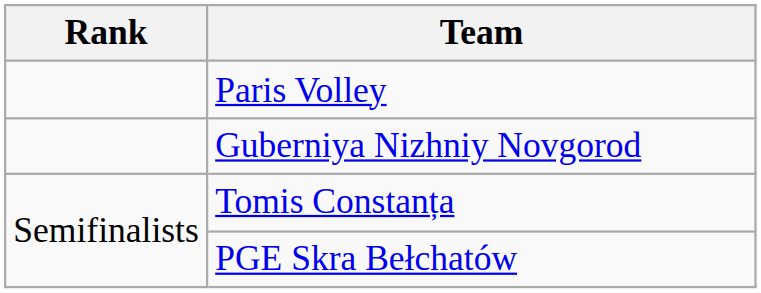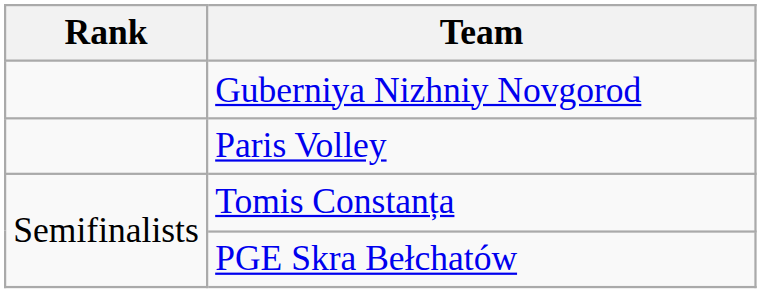 <table class="wikitable" style="text-align: center;">
 <tr>
 <th width=40>Rank</th>
 <th width=240>Team</th>
 </tr>
 <tr align=center>
 <td></td>
-<td style="text-align:left;"> <a href='#'>Paris Volley</a></td>
+<td style="text-align:left;"> <a href='#'>Guberniya Nizhniy Novgorod</a></td>
 </tr>
 <tr align=center>
 <td></td>
-<td style="text-align:left;"> <a href='#'>Guberniya Nizhniy Novgorod</a></td>
+<td style="text-align:left;"> <a href='#'>Paris Volley</a></td>
 </tr>
 <tr align=center>
 <td rowspan=2>Semifinalists</td>
 <td style="text-align:left;"> <a href='#'>Tomis Constanța</a></td>
 </tr>
 <tr align=center>
 <td style="text-align:left;"> <a href='#'>PGE Skra Bełchatów</a></td>
 </tr>
 </table>
